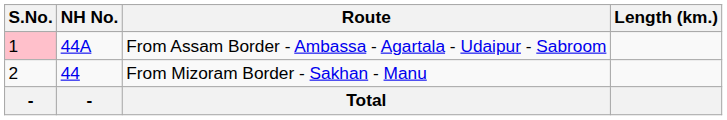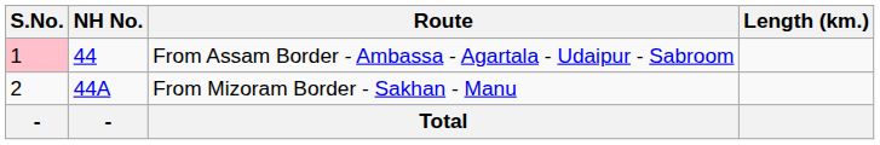 <table class="wikitable">
 <tr>
 <th>S.No.</th>
 <th>NH No.</th>
 <th>Route</th>
 <th>Length (km.)</th>
 </tr>
 <tr>
 <td style="background: pink;">1</td>
-<td><a href='#'>44A</a></td>
+<td><a href='#'>44</a></td>
 <td>From Assam Border - <a href='#'>Ambassa</a> - <a href='#'>Agartala</a> - <a href='#'>Udaipur</a> - <a href='#'>Sabroom</a></td>
 <td></td>
 </tr>
 <tr>
 <td>2</td>
-<td><a href='#'>44</a></td>
+<td><a href='#'>44A</a></td>
 <td>From Mizoram Border - <a href='#'>Sakhan</a> - <a href='#'>Manu</a></td>
 <td></td>
 </tr>
 <tr>
 <th>-</th>
 <th>-</th>
 <th>Total</th>
 <th></th>
 </tr>
 </table>
